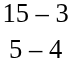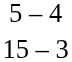 <table style="text-align:center">
 <tr>
 <th width=200></th>
 <th width=100></th>
 <th width=200></th>
 </tr>
 <tr>
 <td align=right><strong></strong></td>
-<td>15 – 3</td>
+<td>5 – 4</td>
 <td align=left></td>
 </tr>
 <tr>
 <td align=right><strong></strong></td>
-<td>5 – 4</td>
+<td>15 – 3</td>
 <td align=left></td>
 </tr>
 </table>
